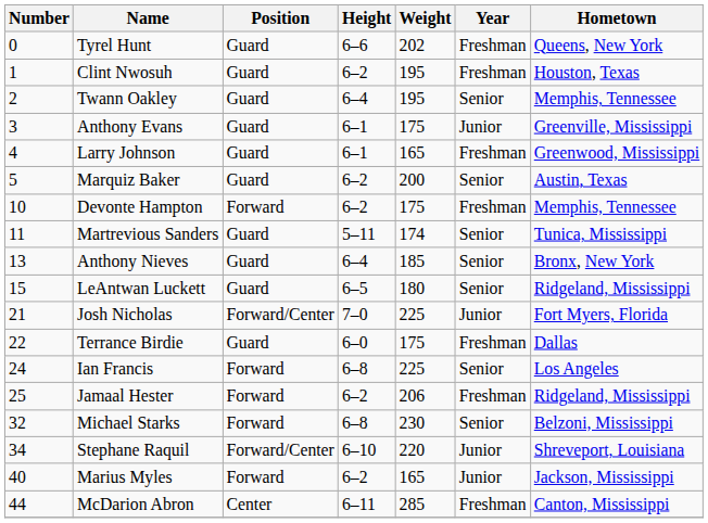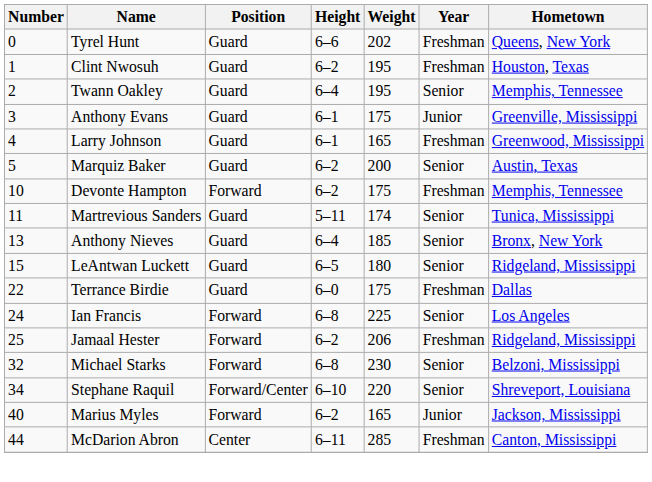 <table class="wikitable">
 <tr>
 <th>Number</th>
 <th>Name</th>
 <th>Position</th>
 <th>Height</th>
 <th>Weight</th>
 <th>Year</th>
 <th>Hometown</th>
 </tr>
 <tr>
 <td>0</td>
 <td>Tyrel Hunt</td>
 <td>Guard</td>
 <td>6–6</td>
 <td>202</td>
 <td>Freshman</td>
 <td><a href='#'>Queens</a>, <a href='#'>New York</a></td>
 </tr>
 <tr>
 <td>1</td>
 <td>Clint Nwosuh</td>
 <td>Guard</td>
 <td>6–2</td>
 <td>195</td>
 <td>Freshman</td>
 <td><a href='#'>Houston</a>, <a href='#'>Texas</a></td>
 </tr>
 <tr>
 <td>2</td>
 <td>Twann Oakley</td>
 <td>Guard</td>
 <td>6–4</td>
 <td>195</td>
 <td>Senior</td>
 <td><a href='#'>Memphis, Tennessee</a></td>
 </tr>
 <tr>
 <td>3</td>
 <td>Anthony Evans</td>
 <td>Guard</td>
 <td>6–1</td>
 <td>175</td>
 <td>Junior</td>
 <td><a href='#'>Greenville, Mississippi</a></td>
 </tr>
 <tr>
 <td>4</td>
 <td>Larry Johnson</td>
 <td>Guard</td>
 <td>6–1</td>
 <td>165</td>
 <td>Freshman</td>
 <td><a href='#'>Greenwood, Mississippi</a></td>
 </tr>
 <tr>
 <td>5</td>
 <td>Marquiz Baker</td>
 <td>Guard</td>
 <td>6–2</td>
 <td>200</td>
 <td>Senior</td>
 <td><a href='#'>Austin, Texas</a></td>
 </tr>
 <tr>
 <td>10</td>
 <td>Devonte Hampton</td>
 <td>Forward</td>
 <td>6–2</td>
 <td>175</td>
 <td>Freshman</td>
 <td><a href='#'>Memphis, Tennessee</a></td>
 </tr>
 <tr>
 <td>11</td>
 <td>Martrevious Sanders</td>
 <td>Guard</td>
 <td>5–11</td>
 <td>174</td>
 <td>Senior</td>
 <td><a href='#'>Tunica, Mississippi</a></td>
 </tr>
 <tr>
 <td>13</td>
 <td>Anthony Nieves</td>
 <td>Guard</td>
 <td>6–4</td>
 <td>185</td>
 <td>Senior</td>
 <td><a href='#'>Bronx</a>, <a href='#'>New York</a></td>
 </tr>
 <tr>
 <td>15</td>
 <td>LeAntwan Luckett</td>
 <td>Guard</td>
 <td>6–5</td>
 <td>180</td>
 <td>Senior</td>
 <td><a href='#'>Ridgeland, Mississippi</a></td>
 </tr>
 <tr>
-<td>21</td>
-<td>Josh Nicholas</td>
-<td>Forward/Center</td>
-<td>7–0</td>
-<td>225</td>
-<td>Junior</td>
-<td><a href='#'>Fort Myers, Florida</a></td>
-</tr>
-<tr>
 <td>22</td>
 <td>Terrance Birdie</td>
 <td>Guard</td>
 <td>6–0</td>
 <td>175</td>
 <td>Freshman</td>
 <td><a href='#'>Dallas</a></td>
 </tr>
 <tr>
 <td>24</td>
 <td>Ian Francis</td>
 <td>Forward</td>
 <td>6–8</td>
 <td>225</td>
 <td>Senior</td>
 <td><a href='#'>Los Angeles</a></td>
 </tr>
 <tr>
 <td>25</td>
 <td>Jamaal Hester</td>
 <td>Forward</td>
 <td>6–2</td>
 <td>206</td>
 <td>Freshman</td>
 <td><a href='#'>Ridgeland, Mississippi</a></td>
 </tr>
 <tr>
 <td>32</td>
 <td>Michael Starks</td>
 <td>Forward</td>
 <td>6–8</td>
 <td>230</td>
 <td>Senior</td>
 <td><a href='#'>Belzoni, Mississippi</a></td>
 </tr>
 <tr>
 <td>34</td>
 <td>Stephane Raquil</td>
 <td>Forward/Center</td>
 <td>6–10</td>
 <td>220</td>
-<td>Junior</td>
+<td>Senior</td>
 <td><a href='#'>Shreveport, Louisiana</a></td>
 </tr>
 <tr>
 <td>40</td>
 <td>Marius Myles</td>
 <td>Forward</td>
 <td>6–2</td>
 <td>165</td>
 <td>Junior</td>
 <td><a href='#'>Jackson, Mississippi</a></td>
 </tr>
 <tr>
 <td>44</td>
 <td>McDarion Abron</td>
 <td>Center</td>
 <td>6–11</td>
 <td>285</td>
 <td>Freshman</td>
 <td><a href='#'>Canton, Mississippi</a></td>
 </tr>
 <tr>
 </tr>
 </table>
